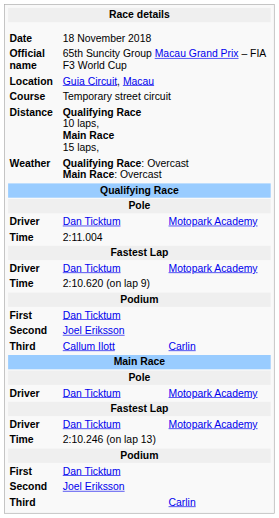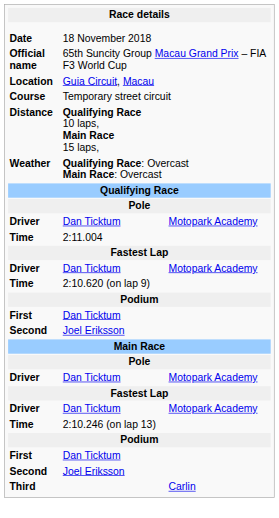 <table class="infobox" align="right" cellpadding="2" style="float:right; width: 26em; ">
 <tr>
 <th colspan="3" bgcolor="#efefef">Race details</th>
 </tr>
 <tr>
 <td colspan="3" style="text-align:center;"></td>
 </tr>
 <tr>
 <td colspan="3" style="text-align:center;"></td>
 </tr>
 <tr>
 <td style="width: 20%;"><strong>Date</strong></td>
 <td>18 November 2018</td>
 </tr>
 <tr>
 <td><strong>Official name</strong></td>
 <td colspan=2>65th Suncity Group <a href='#'>Macau Grand Prix</a> – FIA F3 World Cup</td>
 </tr>
 <tr>
 <td><strong>Location</strong></td>
 <td colspan=2><a href='#'>Guia Circuit</a>, <a href='#'>Macau</a></td>
 </tr>
 <tr>
 <td><strong>Course</strong></td>
 <td colspan=2>Temporary street circuit<br></td>
 </tr>
 <tr>
 <td><strong>Distance</strong></td>
 <td colspan=2><strong>Qualifying Race</strong><br>10 laps, <br><strong>Main Race</strong><br>15 laps, </td>
 </tr>
 <tr>
 <td><strong>Weather</strong></td>
 <td colspan=2><strong>Qualifying Race</strong>: Overcast<br><strong>Main Race</strong>: Overcast</td>
 </tr>
 <tr>
 <td colspan="3" style="text-align:center; background-color:#99ccff"><strong>Qualifying Race</strong></td>
 </tr>
 <tr>
 <th colspan="3" bgcolor="#efefef">Pole</th>
 </tr>
 <tr>
 <td><strong>Driver</strong></td>
 <td> <a href='#'>Dan Ticktum</a></td>
 <td><a href='#'>Motopark Academy</a></td>
 </tr>
 <tr>
 <td><strong>Time</strong></td>
 <td colspan=2>2:11.004</td>
 </tr>
 <tr>
 <th colspan="3" bgcolor="#efefef">Fastest Lap</th>
 </tr>
 <tr>
 <td><strong>Driver</strong></td>
 <td> <a href='#'>Dan Ticktum</a></td>
 <td><a href='#'>Motopark Academy</a></td>
 </tr>
 <tr>
 <td><strong>Time</strong></td>
 <td colspan=2>2:10.620 (on lap 9)</td>
 </tr>
 <tr>
 <th colspan="3" bgcolor="#efefef">Podium</th>
 </tr>
 <tr>
 <td><strong>First</strong></td>
 <td> <a href='#'>Dan Ticktum</a></td>
 <td></td>
 </tr>
 <tr>
 <td><strong>Second</strong></td>
 <td> <a href='#'>Joel Eriksson</a></td>
 <td></td>
 </tr>
 <tr>
-<td><strong>Third</strong></td>
-<td> <a href='#'>Callum Ilott</a></td>
-<td><a href='#'>Carlin</a></td>
-</tr>
-<tr>
 <td colspan="3" style="text-align:center; background-color:#99ccff"><strong>Main Race</strong></td>
 </tr>
 <tr>
 <th colspan="3" bgcolor="#efefef">Pole</th>
 </tr>
 <tr>
 <td><strong>Driver</strong></td>
 <td> <a href='#'>Dan Ticktum</a></td>
 <td><a href='#'>Motopark Academy</a></td>
 </tr>
 <tr>
 <th colspan="3" bgcolor="#efefef">Fastest Lap</th>
 </tr>
 <tr>
 <td><strong>Driver</strong></td>
 <td> <a href='#'>Dan Ticktum</a></td>
 <td><a href='#'>Motopark Academy</a></td>
 </tr>
 <tr>
 <td><strong>Time</strong></td>
 <td colspan=2>2:10.246 (on lap 13)</td>
 </tr>
 <tr>
 <th colspan="3" bgcolor="#efefef">Podium</th>
 </tr>
 <tr>
 <td><strong>First</strong></td>
 <td> <a href='#'>Dan Ticktum</a></td>
 <td></td>
 </tr>
 <tr>
 <td><strong>Second</strong></td>
 <td> <a href='#'>Joel Eriksson</a></td>
 <td></td>
 </tr>
 <tr>
 <td><strong>Third</strong></td>
 <td></td>
 <td><a href='#'>Carlin</a></td>
 </tr>
 </table>
